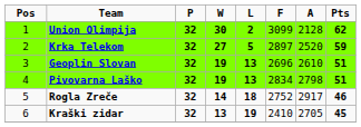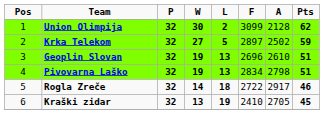 <table class="wikitable sortable" style="text-align: center; font-size:95%">
 <tr>
 <td width="44"><strong>Pos</strong></td>
 <td width="148"><strong>Team</strong></td>
 <td width="30"><strong>P</strong></td>
 <td width="30"><strong>W</strong></td>
 <td width="30"><strong>L</strong></td>
 <td width="30"><strong>F</strong></td>
 <td width="30"><strong>A</strong></td>
 <td width="30"><strong>Pts</strong></td>
 </tr>
 <tr bgcolor="7fff00">
 <td>1</td>
 <td align="left"><strong><a href='#'>Union Olimpija</a></strong></td>
 <td><strong>32</strong></td>
 <td><strong>30</strong></td>
 <td><strong>2</strong></td>
 <td>3099</td>
 <td>2128</td>
 <td><strong>62</strong></td>
 </tr>
 <tr bgcolor="7fff00">
 <td>2</td>
 <td align="left"><strong><a href='#'>Krka Telekom</a></strong></td>
 <td><strong>32</strong></td>
 <td><strong>27</strong></td>
 <td><strong>5</strong></td>
 <td>2897</td>
-<td>2520</td>
+<td>2502</td>
 <td><strong>59</strong></td>
 </tr>
 <tr bgcolor="7fff00">
 <td>3</td>
 <td align="left"><strong><a href='#'>Geoplin Slovan</a></strong></td>
 <td><strong>32</strong></td>
 <td><strong>19</strong></td>
 <td><strong>13</strong></td>
 <td>2696</td>
 <td>2610</td>
 <td><strong>51</strong></td>
 </tr>
 <tr bgcolor="7fff00">
 <td>4</td>
 <td align="left"><strong><a href='#'>Pivovarna Laško</a></strong></td>
 <td><strong>32</strong></td>
 <td><strong>19</strong></td>
 <td><strong>13</strong></td>
 <td>2834</td>
 <td>2798</td>
 <td><strong>51</strong></td>
 </tr>
 <tr>
 <td>5</td>
 <td align="left"><strong>Rogla Zreče</strong></td>
 <td><strong>32</strong></td>
 <td><strong>14</strong></td>
 <td><strong>18</strong></td>
-<td>2752</td>
+<td>2722</td>
 <td>2917</td>
 <td><strong>46</strong></td>
 </tr>
 <tr>
 <td>6</td>
 <td align="left"><strong>Kraški zidar</strong></td>
 <td><strong>32</strong></td>
 <td><strong>13</strong></td>
 <td><strong>19</strong></td>
 <td>2410</td>
 <td>2705</td>
 <td><strong>45</strong></td>
 </tr>
 <tr>
 </tr>
 </table>
